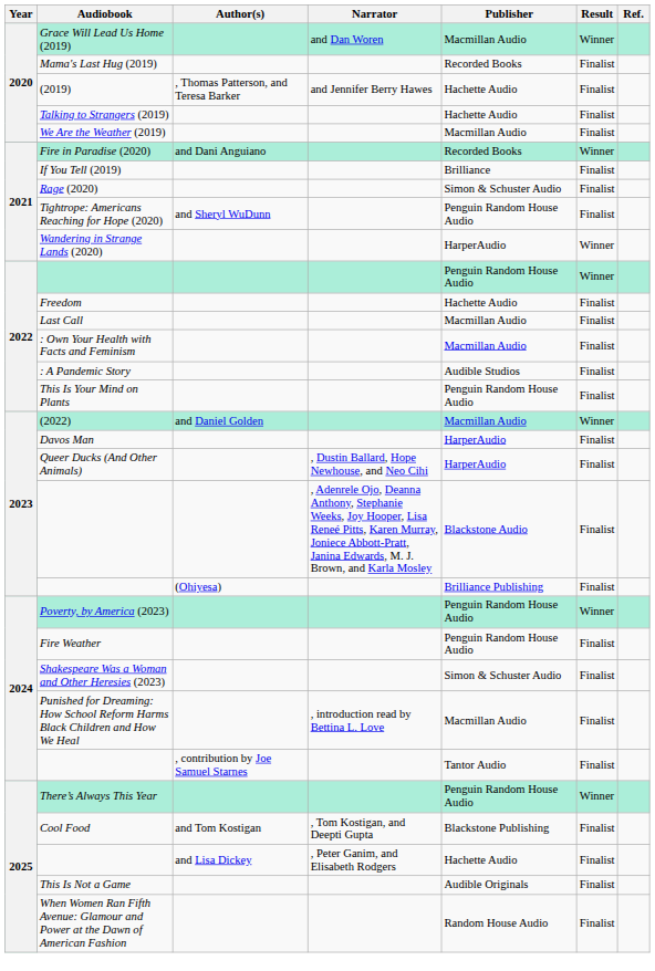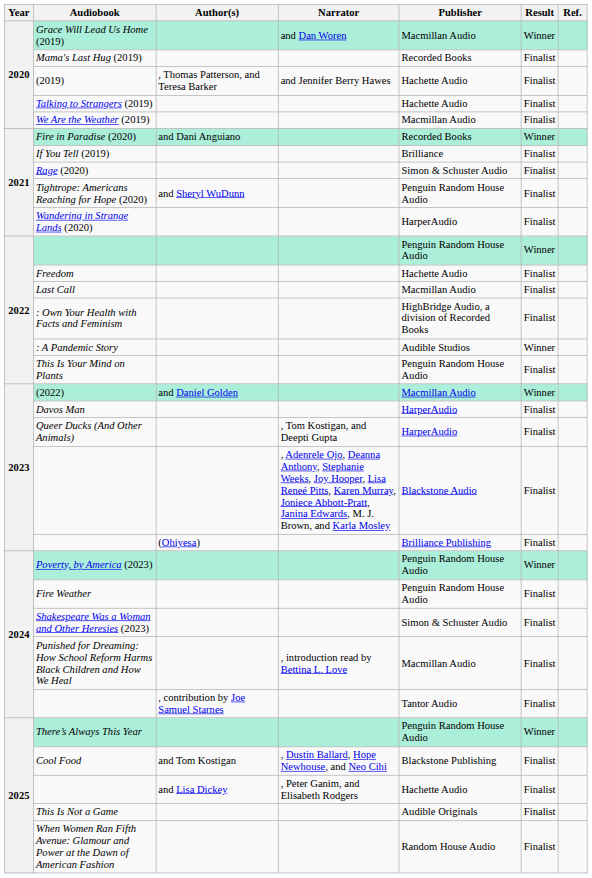 <table class="wikitable sortable mw-collapsible" style="width:100%">
 <tr>
 <th scope="col" width="5%">Year</th>
 <th scope="col" width="21%">Audiobook</th>
 <th scope="col" width="21%">Author(s)</th>
 <th>Narrator</th>
 <th scope="col" width="21%">Publisher</th>
 <th scope="col" width="6%">Result</th>
 <th scope="col" width="5%">Ref.</th>
 </tr>
 <tr style="background:#ABEED9">
 <th rowspan="5">2020<br></th>
 <td><em>Grace Will Lead Us Home</em> (2019)</td>
 <td></td>
 <td> and <a href='#'>Dan Woren</a></td>
 <td>Macmillan Audio</td>
 <td>Winner</td>
 <td></td>
 </tr>
 <tr>
 <td><em>Mama's Last Hug</em> (2019)</td>
 <td></td>
 <td></td>
 <td>Recorded Books</td>
 <td>Finalist</td>
 <td></td>
 </tr>
 <tr>
 <td><em></em> (2019)</td>
 <td>, Thomas Patterson, and Teresa Barker</td>
 <td> and Jennifer Berry Hawes</td>
 <td>Hachette Audio</td>
 <td>Finalist</td>
 <td></td>
 </tr>
 <tr>
 <td><em><a href='#'>Talking to Strangers</a></em> (2019)</td>
 <td></td>
 <td></td>
 <td>Hachette Audio</td>
 <td>Finalist</td>
 <td></td>
 </tr>
 <tr>
 <td><em><a href='#'>We Are the Weather</a></em> (2019)</td>
 <td></td>
 <td></td>
 <td>Macmillan Audio</td>
 <td>Finalist</td>
 <td></td>
 </tr>
 <tr style="background:#ABEED9">
 <th rowspan="5">2021<br></th>
 <td><em>Fire in Paradise</em> (2020)</td>
 <td> and Dani Anguiano</td>
 <td></td>
 <td>Recorded Books</td>
 <td>Winner</td>
 <td></td>
 </tr>
 <tr>
 <td><em>If You Tell</em> (2019)</td>
 <td></td>
 <td></td>
 <td>Brilliance</td>
 <td>Finalist</td>
 <td></td>
 </tr>
 <tr>
 <td><em><a href='#'>Rage</a></em> (2020)</td>
 <td></td>
 <td></td>
 <td>Simon & Schuster Audio</td>
 <td>Finalist</td>
 <td></td>
 </tr>
 <tr>
 <td><em>Tightrope: Americans Reaching for Hope</em> (2020)</td>
 <td> and <a href='#'>Sheryl WuDunn</a></td>
 <td></td>
 <td>Penguin Random House Audio</td>
 <td>Finalist</td>
 <td></td>
 </tr>
 <tr>
 <td><em><a href='#'>Wandering in Strange Lands</a></em> (2020)</td>
 <td></td>
 <td></td>
 <td>HarperAudio</td>
-<td>Winner</td>
+<td>Finalist</td>
 <td></td>
 </tr>
 <tr style="background:#ABEED9">
 <th rowspan="6">2022<br></th>
 <td><em></em></td>
 <td></td>
 <td></td>
 <td>Penguin Random House Audio</td>
 <td>Winner</td>
 <td></td>
 </tr>
 <tr>
 <td><em>Freedom</em></td>
 <td></td>
 <td></td>
 <td>Hachette Audio</td>
 <td>Finalist</td>
 <td></td>
 </tr>
 <tr>
 <td><em>Last Call</em></td>
 <td></td>
 <td></td>
 <td>Macmillan Audio</td>
 <td>Finalist</td>
 <td></td>
 </tr>
 <tr>
 <td><em>: Own Your Health with Facts and Feminism</em></td>
 <td></td>
 <td></td>
-<td><a href='#'>Macmillan Audio</a></td>
+<td>HighBridge Audio, a division of Recorded Books</td>
 <td>Finalist</td>
 <td></td>
 </tr>
 <tr>
 <td><em>: A Pandemic Story</em></td>
 <td></td>
 <td></td>
 <td>Audible Studios</td>
-<td>Finalist</td>
+<td>Winner</td>
 <td></td>
 </tr>
 <tr>
 <td><em>This Is Your Mind on Plants</em></td>
 <td></td>
 <td></td>
 <td>Penguin Random House Audio</td>
 <td>Finalist</td>
 <td></td>
 </tr>
 <tr style="background:#ABEED9">
 <th rowspan="5">2023<br></th>
 <td> (2022)</td>
 <td> and <a href='#'>Daniel Golden</a></td>
 <td></td>
 <td><a href='#'>Macmillan Audio</a></td>
 <td>Winner</td>
 <td></td>
 </tr>
 <tr>
 <td><em>Davos Man</em></td>
 <td></td>
 <td></td>
 <td><a href='#'>HarperAudio</a></td>
 <td>Finalist</td>
 <td></td>
 </tr>
 <tr>
 <td><em>Queer Ducks (And Other Animals)</em></td>
 <td></td>
-<td>, <a href='#'>Dustin Ballard</a>, <a href='#'>Hope Newhouse</a>, and <a href='#'>Neo Cihi</a></td>
+<td>, Tom Kostigan, and Deepti Gupta</td>
 <td><a href='#'>HarperAudio</a></td>
 <td>Finalist</td>
 <td></td>
 </tr>
 <tr>
 <td></td>
 <td></td>
 <td>, <a href='#'>Adenrele Ojo</a>, <a href='#'>Deanna Anthony</a>, <a href='#'>Stephanie Weeks</a>, <a href='#'>Joy Hooper</a>, <a href='#'>Lisa Reneé Pitts</a>, <a href='#'>Karen Murray</a>, <a href='#'>Joniece Abbott-Pratt</a>, <a href='#'>Janina Edwards</a>, M. J. Brown, and <a href='#'>Karla Mosley</a></td>
 <td><a href='#'>Blackstone Audio</a></td>
 <td>Finalist</td>
 <td></td>
 </tr>
 <tr>
 <td></td>
 <td> (<a href='#'>Ohiyesa</a>)</td>
 <td></td>
 <td><a href='#'>Brilliance Publishing</a></td>
 <td>Finalist</td>
 <td></td>
 </tr>
 <tr style="background:#ABEED9">
 <th rowspan="5">2024<br></th>
 <td><em><a href='#'>Poverty, by America</a></em> (2023)</td>
 <td></td>
 <td></td>
 <td>Penguin Random House Audio</td>
 <td>Winner</td>
 <td></td>
 </tr>
 <tr>
 <td><em>Fire Weather</em></td>
 <td></td>
 <td></td>
 <td>Penguin Random House Audio</td>
 <td>Finalist</td>
 <td></td>
 </tr>
 <tr>
 <td><em><a href='#'>Shakespeare Was a Woman and Other Heresies</a></em> (2023)</td>
 <td></td>
 <td></td>
 <td>Simon & Schuster Audio</td>
 <td>Finalist</td>
 <td></td>
 </tr>
 <tr>
 <td><em>Punished for Dreaming: How School Reform Harms Black Children and How We Heal</em></td>
 <td></td>
 <td>, introduction read by <a href='#'>Bettina L. Love</a></td>
 <td>Macmillan Audio</td>
 <td>Finalist</td>
 <td></td>
 </tr>
 <tr>
 <td></td>
 <td>, contribution by <a href='#'>Joe Samuel Starnes</a></td>
 <td></td>
 <td>Tantor Audio</td>
 <td>Finalist</td>
 <td></td>
 </tr>
 <tr style="background:#ABEED9">
 <th rowspan="5">2025<br></th>
 <td><em>There’s Always This Year</em></td>
 <td></td>
 <td></td>
 <td>Penguin Random House Audio</td>
 <td>Winner</td>
 <td></td>
 </tr>
 <tr>
 <td><em>Cool Food</em></td>
 <td> and Tom Kostigan</td>
-<td>, Tom Kostigan, and Deepti Gupta</td>
+<td>, <a href='#'>Dustin Ballard</a>, <a href='#'>Hope Newhouse</a>, and <a href='#'>Neo Cihi</a></td>
 <td>Blackstone Publishing</td>
 <td>Finalist</td>
 <td></td>
 </tr>
 <tr>
 <td><em></em></td>
 <td> and <a href='#'>Lisa Dickey</a></td>
 <td>, Peter Ganim, and Elisabeth Rodgers</td>
 <td>Hachette Audio</td>
 <td>Finalist</td>
 <td></td>
 </tr>
 <tr>
 <td><em>This Is Not a Game</em></td>
 <td></td>
 <td></td>
 <td>Audible Originals</td>
 <td>Finalist</td>
 <td></td>
 </tr>
 <tr>
 <td><em>When Women Ran Fifth Avenue: Glamour and Power at the Dawn of American Fashion</em></td>
 <td></td>
 <td></td>
 <td>Random House Audio</td>
 <td>Finalist</td>
 <td></td>
 </tr>
 </table>
